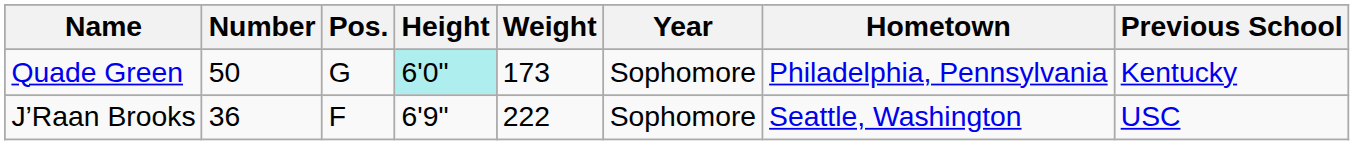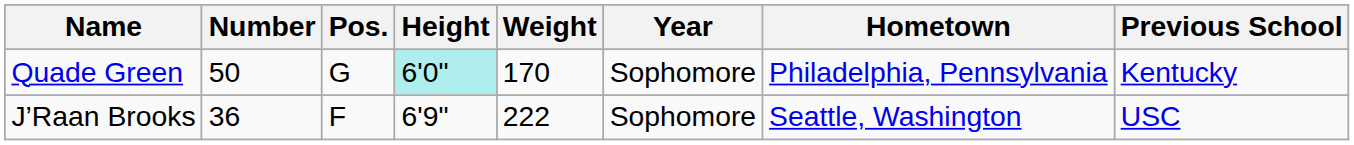 <table class="wikitable sortable" border="1">
 <tr>
 <th>Name</th>
 <th>Number</th>
 <th>Pos.</th>
 <th>Height</th>
 <th>Weight</th>
 <th>Year</th>
 <th>Hometown</th>
 <th class="unsortable">Previous School</th>
 </tr>
 <tr>
 <td><a href='#'>Quade Green</a></td>
 <td>50</td>
 <td>G</td>
 <td style="background: paleturquoise;">6'0"</td>
-<td>173</td>
+<td>170</td>
 <td>Sophomore</td>
 <td><a href='#'>Philadelphia, Pennsylvania</a></td>
 <td><a href='#'>Kentucky</a></td>
 </tr>
 <tr>
 <td>J’Raan Brooks</td>
 <td>36</td>
 <td>F</td>
 <td>6'9"</td>
 <td>222</td>
 <td>Sophomore</td>
 <td><a href='#'>Seattle, Washington</a></td>
 <td><a href='#'>USC</a></td>
 </tr>
 </table>
